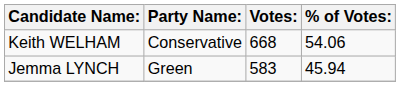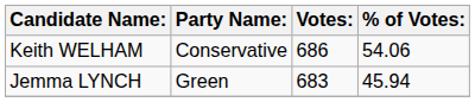 <table class="wikitable">
 <tr>
 <th>Candidate Name:</th>
 <th>Party Name:</th>
 <th>Votes:</th>
 <th>% of Votes:</th>
 </tr>
 <tr>
 <td>Keith WELHAM</td>
 <td>Conservative</td>
-<td>668</td>
+<td>686</td>
 <td>54.06</td>
 </tr>
 <tr>
 <td>Jemma LYNCH</td>
 <td>Green</td>
-<td>583</td>
+<td>683</td>
 <td>45.94</td>
 </tr>
 <tr>
 </tr>
 </table>
